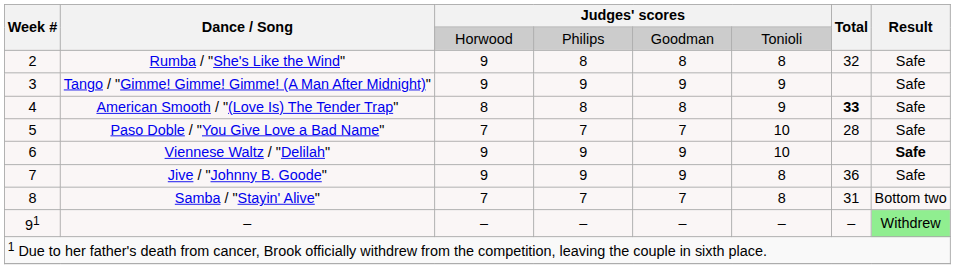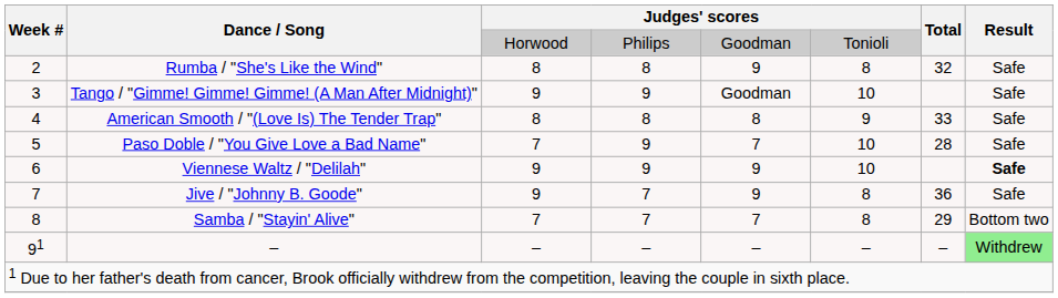 <table class="wikitable collapsible collapsed">
 <tr style="text-align:Center; background:#ccc;">
 <th rowspan="2">Week #</th>
 <th rowspan="2">Dance / Song</th>
 <th colspan="4">Judges' scores</th>
 <th rowspan="2">Total</th>
 <th rowspan="2">Result</th>
 </tr>
 <tr style="text-align:center; background:#ccc;">
 <td style="width:10.5%; ">Horwood</td>
 <td style="width:10.5%; ">Philips</td>
 <td style="width:10.5%; ">Goodman</td>
 <td style="width:10.5%; ">Tonioli</td>
 </tr>
 <tr style="text-align: center; background:#faf6f6;">
 <td>2</td>
 <td><a href='#'>Rumba</a> / "<a href='#'>She's Like the Wind</a>"</td>
-<td>9</td>
 <td>8</td>
 <td>8</td>
+<td>9</td>
 <td>8</td>
 <td>32</td>
 <td>Safe</td>
 </tr>
 <tr style="text-align: center; background:#faf6f6;">
 <td>3</td>
 <td><a href='#'>Tango</a> / "<a href='#'>Gimme! Gimme! Gimme! (A Man After Midnight)</a>"</td>
 <td>9</td>
 <td>9</td>
-<td>9</td>
-<td>9</td>
+<td style="width:10.5%; ">Goodman</td>
+<td>10</td>
 <td><strong></strong></td>
 <td>Safe</td>
 </tr>
 <tr style="text-align: center; background:#faf6f6;">
 <td>4</td>
 <td><a href='#'>American Smooth</a> / "<a href='#'>(Love Is) The Tender Trap</a>"</td>
 <td>8</td>
 <td>8</td>
 <td>8</td>
 <td>9</td>
-<td><strong>33</strong></td>
+<td>33</td>
 <td>Safe</td>
 </tr>
 <tr style="text-align: center; background:#faf6f6;">
 <td>5</td>
 <td><a href='#'>Paso Doble</a> / "<a href='#'>You Give Love a Bad Name</a>"</td>
 <td>7</td>
-<td>7</td>
+<td>9</td>
 <td>7</td>
 <td>10</td>
 <td>28</td>
 <td>Safe</td>
 </tr>
 <tr style="text-align: center; background:#faf6f6;">
 <td>6</td>
 <td><a href='#'>Viennese Waltz</a> / "<a href='#'>Delilah</a>"</td>
 <td>9</td>
 <td>9</td>
 <td>9</td>
 <td>10</td>
 <td></td>
 <td><strong>Safe</strong></td>
 </tr>
 <tr style="text-align: center; background:#faf6f6;">
 <td>7</td>
 <td><a href='#'>Jive</a> / "<a href='#'>Johnny B. Goode</a>"</td>
 <td>9</td>
-<td>9</td>
+<td>7</td>
 <td>9</td>
 <td>8</td>
 <td>36</td>
 <td>Safe</td>
 </tr>
 <tr style="text-align: center; background:#faf6f6;">
 <td>8</td>
 <td><a href='#'>Samba</a> / "<a href='#'>Stayin' Alive</a>"</td>
 <td>7</td>
 <td>7</td>
 <td>7</td>
 <td>8</td>
-<td>31</td>
+<td>29</td>
 <td>Bottom two</td>
 </tr>
 <tr style="text-align: center; background:#faf6f6;">
 <td>9<sup>1</sup></td>
 <td>–</td>
 <td>–</td>
 <td>–</td>
 <td>–</td>
 <td>–</td>
 <td>–</td>
 <td style="background:lightgreen;">Withdrew</td>
 </tr>
 <tr>
 <td colspan="8"><sup>1</sup> Due to her father's death from cancer, Brook officially withdrew from the competition, leaving the couple in sixth place.</td>
 </tr>
 <tr style="text-align: center; background:#faf6f6;">
 </tr>
 <tr>
 </tr>
 </table>
